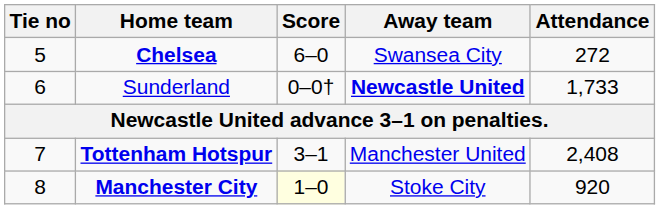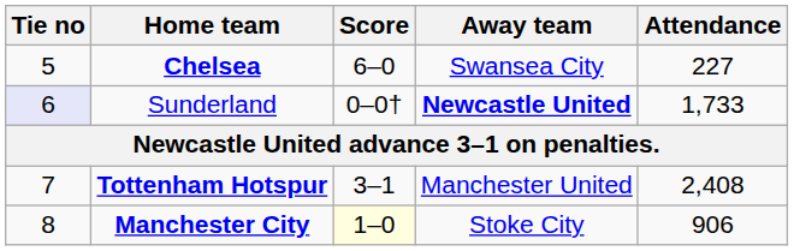 <table class="wikitable" style="text-align:center">
 <tr>
 <th>Tie no</th>
 <th>Home team</th>
 <th>Score</th>
 <th>Away team</th>
 <th>Attendance</th>
 </tr>
 <tr>
 <td>5</td>
 <td><strong><a href='#'>Chelsea</a></strong></td>
 <td>6–0</td>
 <td><a href='#'>Swansea City</a></td>
-<td>272</td>
+<td>227</td>
 </tr>
 <tr>
-<td>6</td>
+<td style="background: lavender;">6</td>
 <td><a href='#'>Sunderland</a></td>
 <td>0–0†</td>
 <td><strong><a href='#'>Newcastle United</a></strong></td>
 <td>1,733</td>
 </tr>
 <tr>
 <th colspan="5">Newcastle United advance 3–1 on penalties.</th>
 </tr>
 <tr>
 <td>7</td>
 <td><strong><a href='#'>Tottenham Hotspur</a></strong></td>
 <td>3–1</td>
 <td><a href='#'>Manchester United</a></td>
 <td>2,408</td>
 </tr>
 <tr>
 <td>8</td>
 <td><strong><a href='#'>Manchester City</a></strong></td>
 <td style="background: lightyellow;">1–0</td>
 <td><a href='#'>Stoke City</a></td>
-<td>920</td>
+<td>906</td>
 </tr>
 </table>
